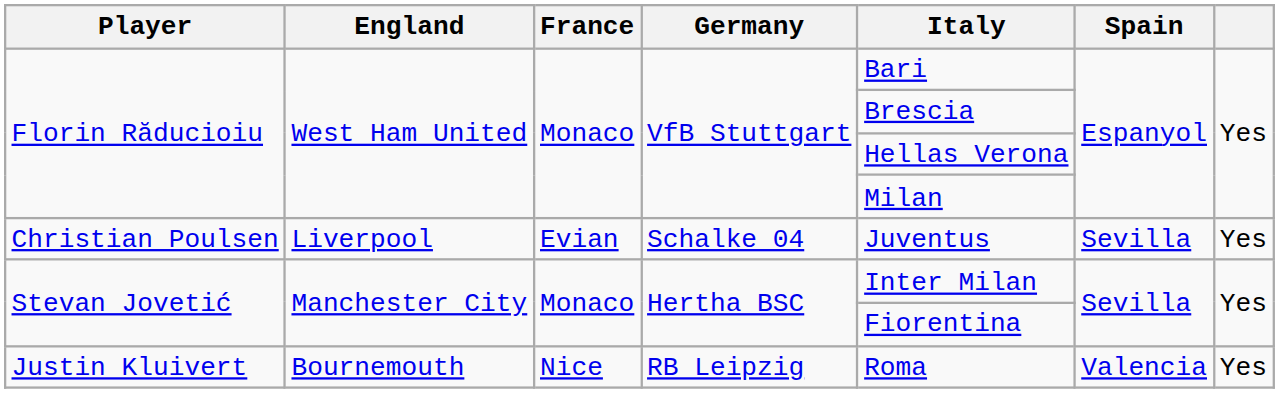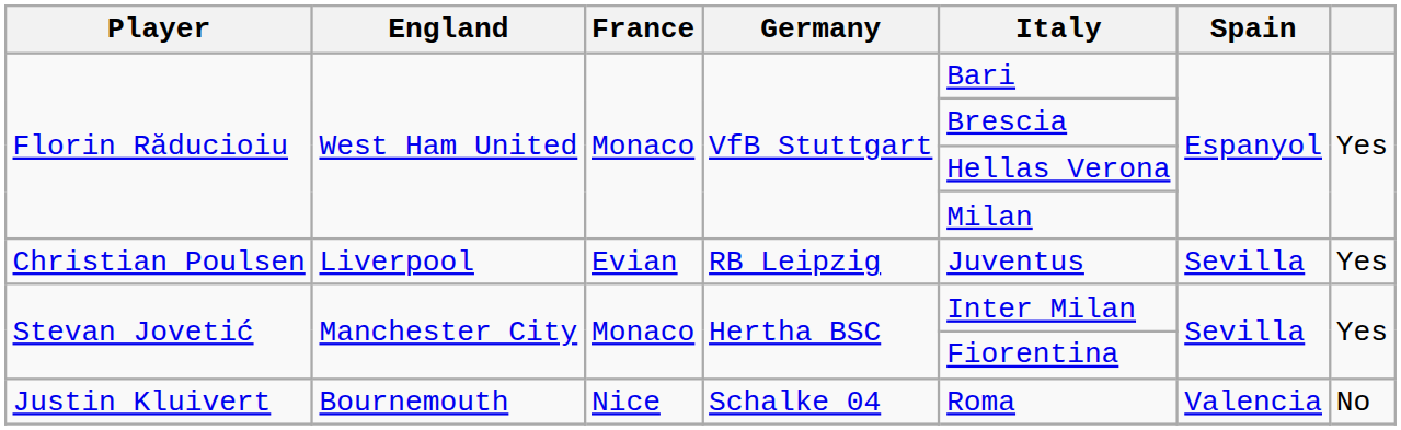 <table class="wikitable sortable" style="text-align:; font-size:88%;">
 <tr>
 <th>Player</th>
 <th> England</th>
 <th> France</th>
 <th> Germany</th>
 <th> Italy</th>
 <th> Spain</th>
 <th></th>
 </tr>
 <tr>
 <td rowspan="4"> <a href='#'>Florin Răducioiu</a></td>
 <td rowspan="4"><a href='#'>West Ham United</a></td>
 <td rowspan="4"><a href='#'>Monaco</a></td>
 <td rowspan="4"><a href='#'>VfB Stuttgart</a></td>
 <td><a href='#'>Bari</a></td>
 <td rowspan="4"><a href='#'>Espanyol</a></td>
 <td rowspan="4">Yes</td>
 </tr>
 <tr>
 <td><a href='#'>Brescia</a></td>
 </tr>
 <tr>
 <td><a href='#'>Hellas Verona</a></td>
 </tr>
 <tr>
 <td><a href='#'>Milan</a></td>
 </tr>
 <tr>
 <td> <a href='#'>Christian Poulsen</a></td>
 <td><a href='#'>Liverpool</a></td>
 <td><a href='#'>Evian</a></td>
-<td><a href='#'>Schalke 04</a></td>
+<td><a href='#'>RB Leipzig</a></td>
 <td><a href='#'>Juventus</a></td>
 <td><a href='#'>Sevilla</a></td>
 <td>Yes</td>
 </tr>
 <tr>
 <td rowspan="2"> <a href='#'>Stevan Jovetić</a></td>
 <td rowspan="2"><a href='#'>Manchester City</a></td>
 <td rowspan="2"><a href='#'>Monaco</a></td>
 <td rowspan="2"><a href='#'>Hertha BSC</a></td>
 <td><a href='#'>Inter Milan</a></td>
 <td rowspan="2"><a href='#'>Sevilla</a></td>
 <td rowspan="2">Yes</td>
 </tr>
 <tr>
 <td><a href='#'>Fiorentina</a></td>
 </tr>
 <tr>
 <td> <a href='#'>Justin Kluivert</a></td>
 <td><a href='#'>Bournemouth</a></td>
 <td><a href='#'>Nice</a></td>
-<td><a href='#'>RB Leipzig</a></td>
+<td><a href='#'>Schalke 04</a></td>
 <td><a href='#'>Roma</a></td>
 <td><a href='#'>Valencia</a></td>
-<td>Yes</td>
+<td>No</td>
 </tr>
 </table>
